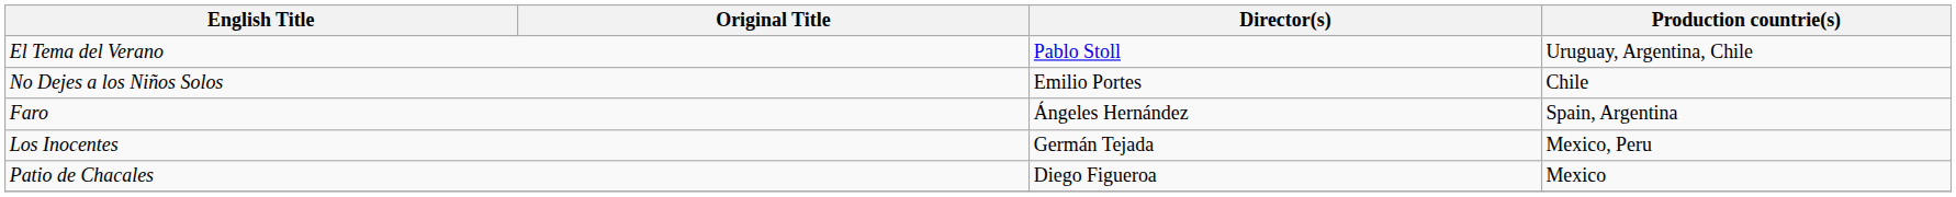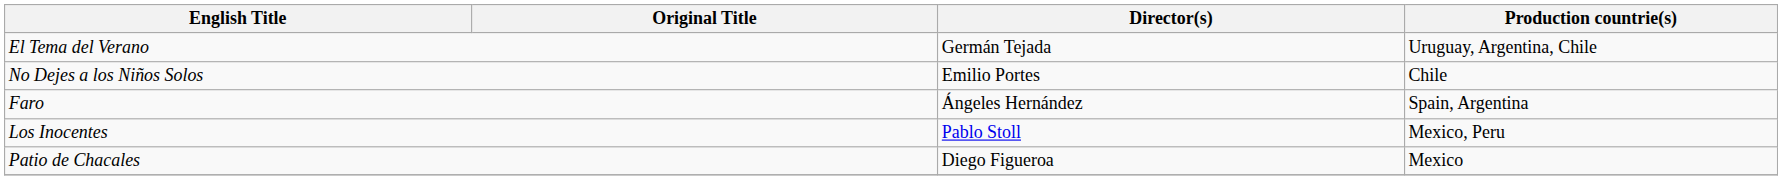 <table class="wikitable" style="width:100%; margin-bottom:4px">
 <tr>
 <th scope="col" width="25%">English Title</th>
 <th scope="col" width="25%">Original Title</th>
 <th scope="col" width="25%">Director(s)</th>
 <th scope="col" width="20%">Production countrie(s)</th>
 </tr>
 <tr>
 <td colspan="2"><em>El Tema del Verano</em></td>
-<td><a href='#'>Pablo Stoll</a></td>
+<td>Germán Tejada</td>
 <td>Uruguay, Argentina, Chile</td>
 </tr>
 <tr>
 <td colspan="2"><em>No Dejes a los Niños Solos</em></td>
 <td>Emilio Portes</td>
 <td>Chile</td>
 </tr>
 <tr>
 <td colspan="2"><em>Faro</em></td>
 <td>Ángeles Hernández</td>
 <td>Spain, Argentina</td>
 </tr>
 <tr>
 <td colspan="2"><em>Los Inocentes</em> </td>
-<td>Germán Tejada</td>
+<td><a href='#'>Pablo Stoll</a></td>
 <td>Mexico, Peru</td>
 </tr>
 <tr>
 <td colspan="2"><em>Patio de Chacales</em></td>
 <td>Diego Figueroa</td>
 <td>Mexico</td>
 </tr>
 <tr>
 </tr>
 </table>
